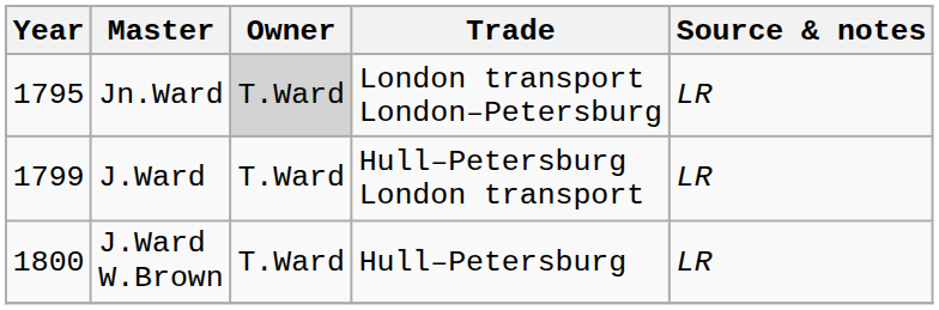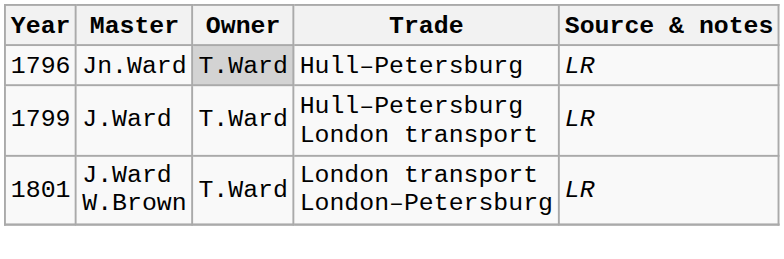 <table class=" wikitable">
 <tr>
 <th>Year</th>
 <th>Master</th>
 <th>Owner</th>
 <th>Trade</th>
 <th>Source & notes</th>
 </tr>
 <tr>
-<td>1795</td>
+<td>1796</td>
 <td>Jn.Ward</td>
 <td style="background: lightgrey;">T.Ward</td>
-<td>London transport<br>London–Petersburg</td>
+<td>Hull–Petersburg</td>
 <td><em>LR</em></td>
 </tr>
 <tr>
 <td>1799</td>
 <td>J.Ward</td>
 <td>T.Ward</td>
 <td>Hull–Petersburg<br>London transport</td>
 <td><em>LR</em></td>
 </tr>
 <tr>
-<td>1800</td>
+<td>1801</td>
 <td>J.Ward<br>W.Brown</td>
 <td>T.Ward</td>
-<td>Hull–Petersburg</td>
+<td>London transport<br>London–Petersburg</td>
 <td><em>LR</em></td>
 </tr>
 <tr>
 </tr>
 </table>
